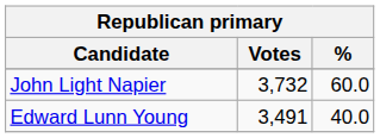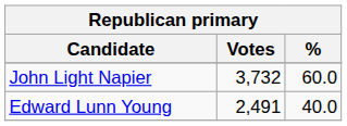 <table class="wikitable" align="left" style="margin: 1em 1em 1em 0; font-size: 95%;">
 <tr>
 <th colspan="3">Republican primary</th>
 </tr>
 <tr>
 <th colspan="1" style="width: 170px">Candidate</th>
 <th style="width: 50px">Votes</th>
 <th style="width: 40px">%</th>
 </tr>
 <tr>
 </tr>
 <tr>
 <td><a href='#'>John Light Napier</a></td>
 <td align="right">3,732</td>
 <td align="right">60.0</td>
 </tr>
 <tr>
 <td><a href='#'>Edward Lunn Young</a></td>
-<td align="right">3,491</td>
+<td align="right">2,491</td>
 <td align="right">40.0</td>
 </tr>
 <tr>
 </tr>
 </table>
